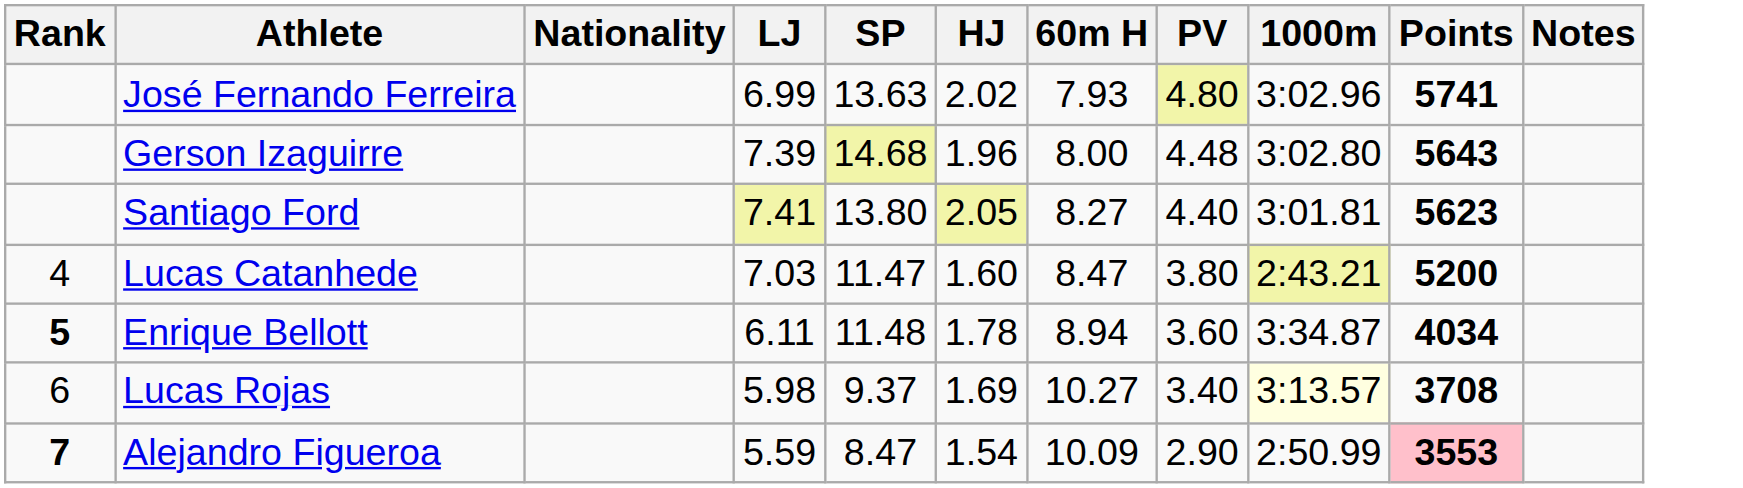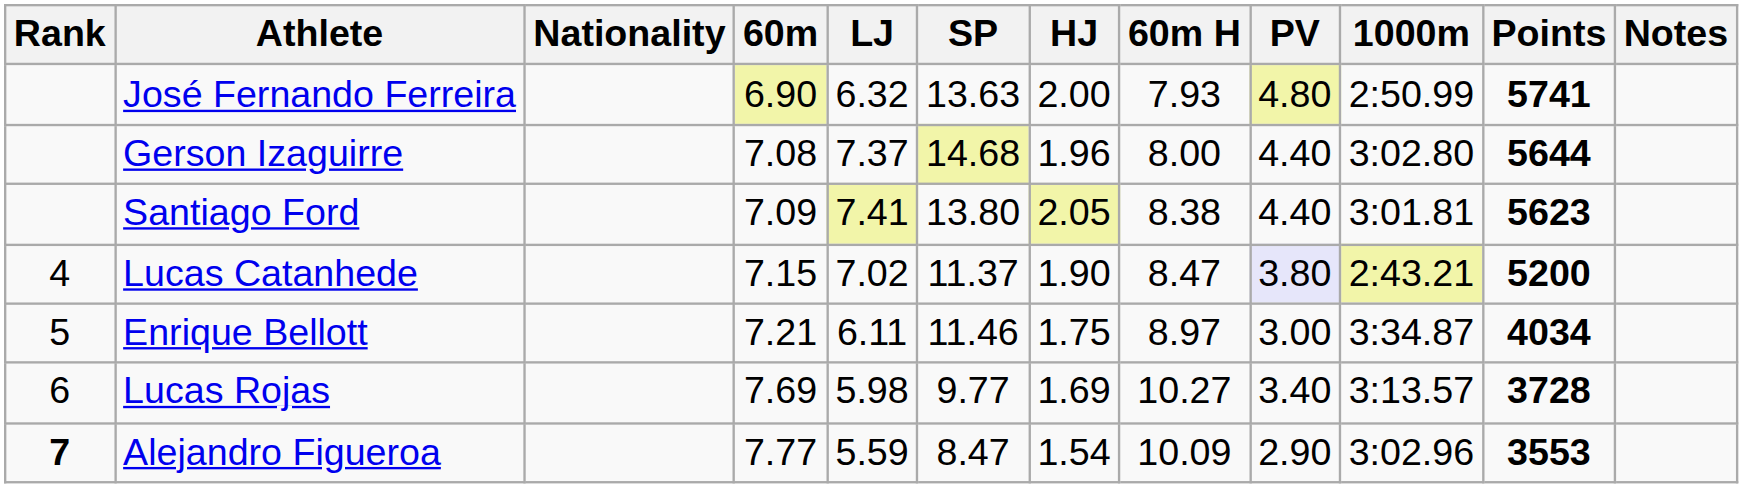 <table class="wikitable sortable" style=" text-align:center">
 <tr>
 <th>Rank</th>
 <th>Athlete</th>
 <th>Nationality</th>
+<th>60m</th>
 <th>LJ</th>
 <th>SP</th>
 <th>HJ</th>
 <th>60m H</th>
 <th>PV</th>
 <th>1000m</th>
 <th>Points</th>
 <th>Notes</th>
 </tr>
 <tr>
 <td></td>
 <td align=left><a href='#'>José Fernando Ferreira</a></td>
 <td align=left></td>
-<td>6.99</td>
+<td bgcolor=#F2F5A9>6.90</td>
+<td>6.32</td>
 <td>13.63</td>
-<td>2.02</td>
+<td>2.00</td>
 <td>7.93</td>
 <td bgcolor=#F2F5A9>4.80</td>
-<td>3:02.96</td>
+<td>2:50.99</td>
 <td><strong>5741</strong></td>
 <td></td>
 </tr>
 <tr>
 <td></td>
 <td align=left><a href='#'>Gerson Izaguirre</a></td>
 <td align=left></td>
-<td>7.39</td>
+<td>7.08</td>
+<td>7.37</td>
 <td bgcolor=#F2F5A9>14.68</td>
 <td>1.96</td>
 <td>8.00</td>
-<td>4.48</td>
+<td>4.40</td>
 <td>3:02.80</td>
-<td><strong>5643</strong></td>
+<td><strong>5644</strong></td>
 <td></td>
 </tr>
 <tr>
 <td></td>
 <td align=left><a href='#'>Santiago Ford</a></td>
 <td align=left></td>
+<td>7.09</td>
 <td bgcolor=#F2F5A9>7.41</td>
 <td>13.80</td>
 <td bgcolor=#F2F5A9>2.05</td>
-<td>8.27</td>
+<td>8.38</td>
 <td>4.40</td>
 <td>3:01.81</td>
 <td><strong>5623</strong></td>
 <td></td>
 </tr>
 <tr>
 <td>4</td>
 <td align=left><a href='#'>Lucas Catanhede</a></td>
 <td align=left></td>
-<td>7.03</td>
-<td>11.47</td>
-<td>1.60</td>
+<td>7.15</td>
+<td>7.02</td>
+<td>11.37</td>
+<td>1.90</td>
 <td>8.47</td>
-<td>3.80</td>
+<td style="background: lavender;">3.80</td>
 <td bgcolor=#F2F5A9>2:43.21</td>
 <td><strong>5200</strong></td>
 <td></td>
 </tr>
 <tr>
-<td><strong>5</strong></td>
+<td>5</td>
 <td align=left><a href='#'>Enrique Bellott</a></td>
 <td align=left></td>
+<td>7.21</td>
 <td>6.11</td>
-<td>11.48</td>
-<td>1.78</td>
-<td>8.94</td>
-<td>3.60</td>
+<td>11.46</td>
+<td>1.75</td>
+<td>8.97</td>
+<td>3.00</td>
 <td>3:34.87</td>
 <td><strong>4034</strong></td>
 <td></td>
 </tr>
 <tr>
 <td>6</td>
 <td align=left><a href='#'>Lucas Rojas</a></td>
 <td align=left></td>
+<td>7.69</td>
 <td>5.98</td>
-<td>9.37</td>
+<td>9.77</td>
 <td>1.69</td>
 <td>10.27</td>
 <td>3.40</td>
-<td style="background: lightyellow;">3:13.57</td>
-<td><strong>3708</strong></td>
+<td>3:13.57</td>
+<td><strong>3728</strong></td>
 <td></td>
 </tr>
 <tr>
 <td><strong>7</strong></td>
 <td align=left><a href='#'>Alejandro Figueroa</a></td>
 <td align=left></td>
+<td>7.77</td>
 <td>5.59</td>
 <td>8.47</td>
 <td>1.54</td>
 <td>10.09</td>
 <td>2.90</td>
-<td>2:50.99</td>
-<td style="background: pink;"><strong>3553</strong></td>
+<td>3:02.96</td>
+<td><strong>3553</strong></td>
 <td></td>
 </tr>
 </table>
